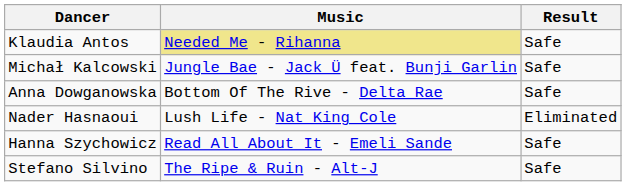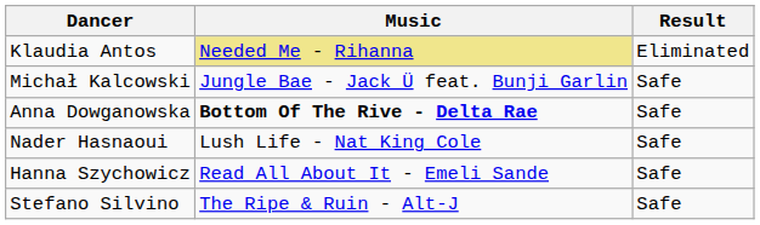 <table class="wikitable">
 <tr>
 <th>Dancer</th>
 <th>Music</th>
 <th>Result</th>
 </tr>
 <tr>
 <td>Klaudia Antos</td>
 <td style="background: khaki;"><a href='#'>Needed Me</a> - <a href='#'>Rihanna</a></td>
-<td>Safe</td>
+<td>Eliminated</td>
 </tr>
 <tr>
 <td>Michał Kalcowski</td>
 <td><a href='#'>Jungle Bae</a> - <a href='#'>Jack Ü</a> feat. <a href='#'>Bunji Garlin</a></td>
 <td>Safe</td>
 </tr>
 <tr>
 <td>Anna Dowganowska</td>
-<td>Bottom Of The Rive - <a href='#'>Delta Rae</a></td>
+<td><strong>Bottom Of The Rive - <a href='#'>Delta Rae</a></strong></td>
 <td>Safe</td>
 </tr>
 <tr>
 <td>Nader Hasnaoui</td>
 <td>Lush Life - <a href='#'>Nat King Cole</a></td>
-<td>Eliminated</td>
+<td>Safe</td>
 </tr>
 <tr>
 <td>Hanna Szychowicz</td>
 <td><a href='#'>Read All About It</a> - <a href='#'>Emeli Sande</a></td>
 <td>Safe</td>
 </tr>
 <tr>
 <td>Stefano Silvino</td>
 <td><a href='#'>The Ripe & Ruin</a> - <a href='#'>Alt-J</a></td>
 <td>Safe</td>
 </tr>
 </table>
